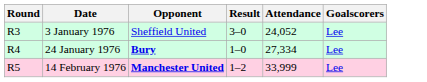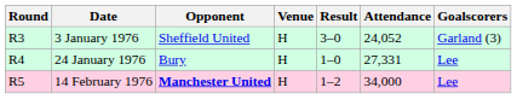 <table class="wikitable">
 <tr>
 <th>Round</th>
 <th>Date</th>
 <th>Opponent</th>
+<th>Venue</th>
 <th>Result</th>
 <th>Attendance</th>
 <th>Goalscorers</th>
 </tr>
 <tr style="background-color: #d0ffe3;">
 <td>R3</td>
 <td>3 January 1976</td>
 <td><a href='#'>Sheffield United</a></td>
+<td>H</td>
 <td>3–0</td>
 <td>24,052</td>
-<td><a href='#'>Lee</a></td>
+<td><a href='#'>Garland</a> (3)</td>
 </tr>
 <tr style="background-color: #d0ffe3;">
 <td>R4</td>
 <td>24 January 1976</td>
-<td><strong><a href='#'>Bury</a></strong></td>
+<td><a href='#'>Bury</a></td>
+<td>H</td>
 <td>1–0</td>
-<td>27,334</td>
+<td>27,331</td>
 <td><a href='#'>Lee</a></td>
 </tr>
 <tr style="background-color: #ffd0e3;">
 <td>R5</td>
 <td>14 February 1976</td>
 <td><strong><a href='#'>Manchester United</a></strong></td>
+<td>H</td>
 <td>1–2</td>
-<td>33,999</td>
+<td>34,000</td>
 <td><a href='#'>Lee</a></td>
 </tr>
 </table>
